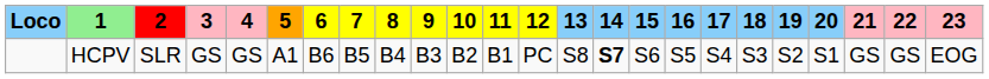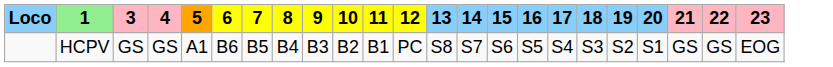 <table class="wikitable plainrowheaders unsortable" style="text-align:center">
 <tr>
 <th scope="col" rowspan="1" style="background:lightskyblue;">Loco</th>
 <th scope="col" rowspan="1" style="background:lightgreen;">1</th>
-<th scope="col" rowspan="1" style="background:red;">2</th>
 <th rowspan="1" scope="col" style="background:lightpink;">3</th>
 <th rowspan="1" scope="col" style="background:lightpink;">4</th>
 <th rowspan="1" scope="col" style="background:orange;">5</th>
 <th rowspan="1" scope="col" style="background:yellow;">6</th>
 <th rowspan="1" scope="col" style="background:yellow;">7</th>
 <th rowspan="1" scope="col" style="background:yellow;">8</th>
 <th rowspan="1" scope="col" style="background:yellow;">9</th>
 <th rowspan="1" scope="col" style="background:yellow;">10</th>
 <th rowspan="1" scope="col" style="background:yellow;">11</th>
 <th rowspan="1" scope="col" style="background:yellow;">12</th>
 <th rowspan="1" scope="col" style="background:lightskyblue;">13</th>
 <th rowspan="1" scope="col" style="background:lightskyblue;">14</th>
 <th rowspan="1" scope="col" style="background:lightskyblue;">15</th>
 <th rowspan="1" scope="col" style="background:lightskyblue;">16</th>
 <th rowspan="1" scope="col" style="background:lightskyblue;">17</th>
 <th rowspan="1" scope="col" style="background:lightskyblue;">18</th>
 <th rowspan="1" scope="col" style="background:lightskyblue;">19</th>
 <th rowspan="1" scope="col" style="background:lightskyblue;">20</th>
 <th rowspan="1" scope="col" style="background:lightpink;">21</th>
 <th rowspan="1" scope="col" style="background:lightpink;">22</th>
 <th rowspan="1" scope="col" style="background:lightpink;">23</th>
 </tr>
 <tr>
 <td></td>
 <td>HCPV</td>
-<td>SLR</td>
 <td>GS</td>
 <td>GS</td>
 <td>A1</td>
 <td>B6</td>
 <td>B5</td>
 <td>B4</td>
 <td>B3</td>
 <td>B2</td>
 <td>B1</td>
 <td>PC</td>
 <td>S8</td>
-<td><strong>S7</strong></td>
+<td>S7</td>
 <td>S6</td>
 <td>S5</td>
 <td>S4</td>
 <td>S3</td>
 <td>S2</td>
 <td>S1</td>
 <td>GS</td>
 <td>GS</td>
 <td>EOG</td>
 </tr>
 </table>
